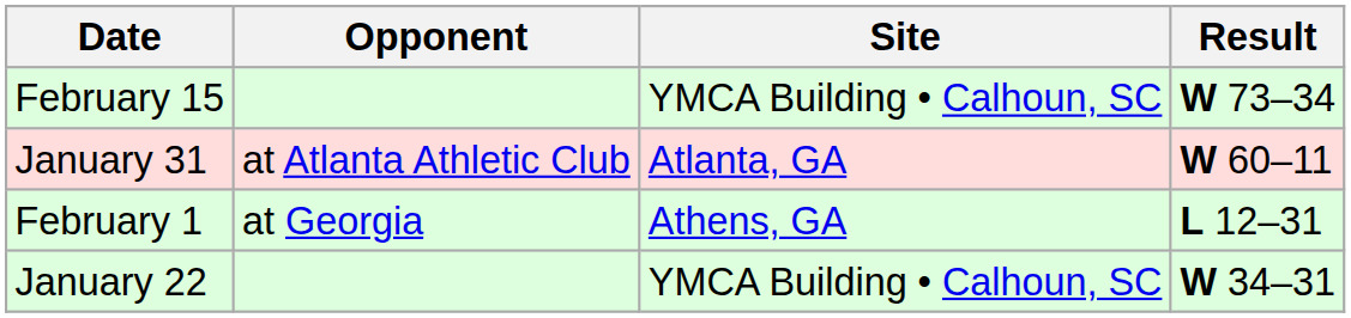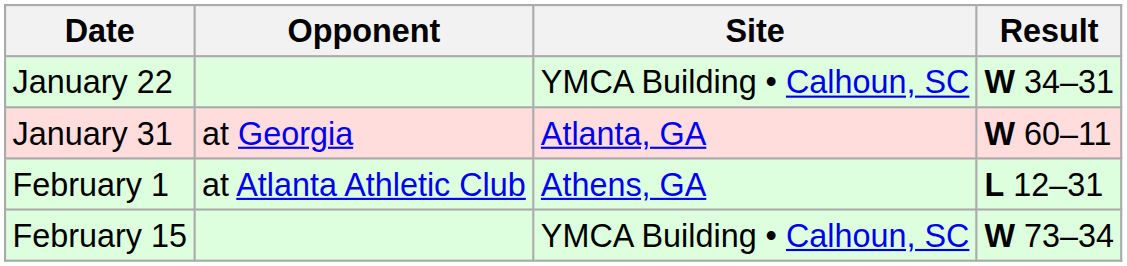 <table class="wikitable" style="font-size:95%;">
 <tr>
 <th>Date</th>
 <th>Opponent</th>
 <th>Site</th>
 <th>Result</th>
 </tr>
 <tr style="background: #ddffdd;">
+<td>January 22</td>
+<td></td>
+<td>YMCA Building • <a href='#'>Calhoun, SC</a></td>
+<td><strong>W</strong> 34–31</td>
+</tr>
+<tr style="background: #ffdddd;">
+<td>January 31</td>
+<td>at <a href='#'>Georgia</a></td>
+<td><a href='#'>Atlanta, GA</a></td>
+<td><strong>W</strong> 60–11</td>
+</tr>
+<tr style="background: #ddffdd;">
+<td>February 1</td>
+<td>at <a href='#'>Atlanta Athletic Club</a></td>
+<td><a href='#'>Athens, GA</a></td>
+<td><strong>L</strong> 12–31</td>
+</tr>
+<tr style="background: #ddffdd;">
 <td>February 15</td>
 <td></td>
 <td>YMCA Building • <a href='#'>Calhoun, SC</a></td>
 <td><strong>W</strong> 73–34</td>
 </tr>
-<tr style="background: #ffdddd;">
-<td>January 31</td>
-<td>at <a href='#'>Atlanta Athletic Club</a></td>
-<td><a href='#'>Atlanta, GA</a></td>
-<td><strong>W</strong> 60–11</td>
-</tr>
-<tr style="background: #ddffdd;">
-<td>February 1</td>
-<td>at <a href='#'>Georgia</a></td>
-<td><a href='#'>Athens, GA</a></td>
-<td><strong>L</strong> 12–31</td>
-</tr>
-<tr style="background: #ddffdd;">
-<td>January 22</td>
-<td></td>
-<td>YMCA Building • <a href='#'>Calhoun, SC</a></td>
-<td><strong>W</strong> 34–31</td>
-</tr>
 </table>
